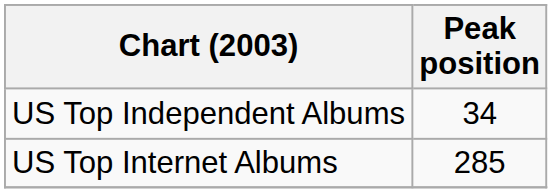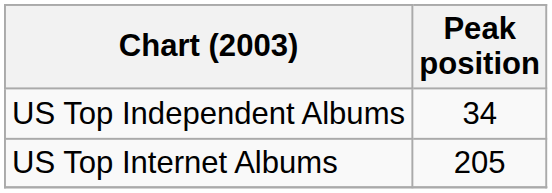 <table class="wikitable">
 <tr>
 <th>Chart (2003)</th>
 <th>Peak<br>position</th>
 </tr>
 <tr>
 <td>US Top Independent Albums</td>
 <td align="center">34</td>
 </tr>
 <tr>
 <td>US Top Internet Albums</td>
-<td align="center">285</td>
+<td align="center">205</td>
 </tr>
 <tr>
 </tr>
 </table>
